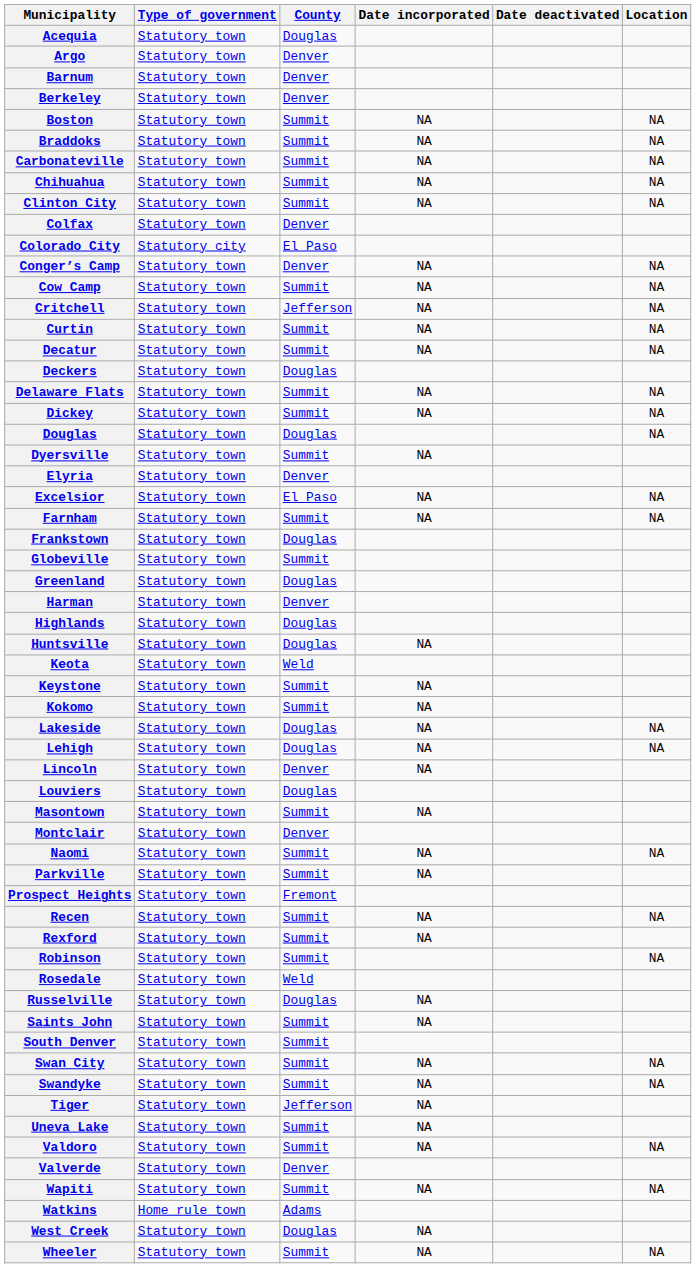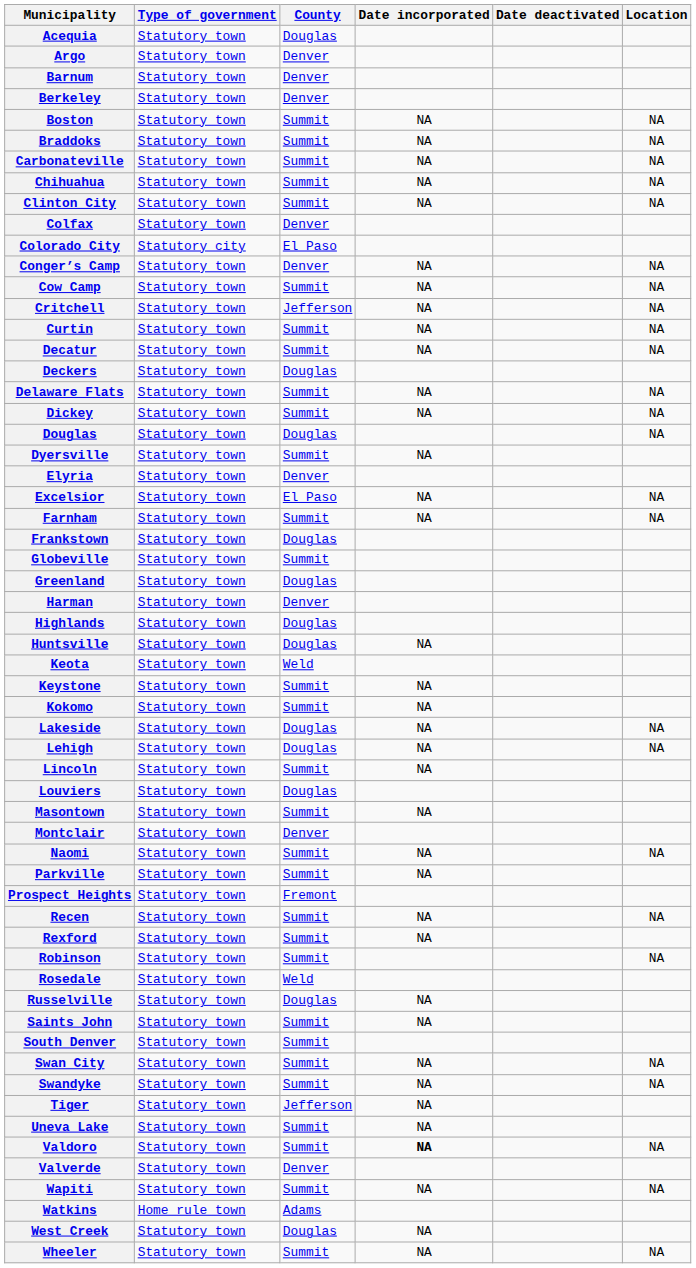 <table class="wikitable sortable plainrowheaders" style="margin:auto;">
 <tr>
 <th scope=col>Municipality</th>
 <th scope=col><a href='#'>Type of government</a></th>
 <th scope=col><a href='#'>County</a></th>
 <th scope=col>Date incorporated</th>
 <th scope=col>Date deactivated</th>
 <th scope=col>Location</th>
 </tr>
 <tr>
 <th scope=row><a href='#'>Acequia</a></th>
 <td><a href='#'>Statutory town</a></td>
 <td><a href='#'>Douglas</a></td>
 <td align=right data-sort-value=1885-01-01></td>
 <td align=right data-sort-value=2007-11-14></td>
 <td></td>
 </tr>
 <tr>
 <th scope=row><a href='#'>Argo</a></th>
 <td><a href='#'>Statutory town</a></td>
 <td><a href='#'>Denver</a></td>
 <td align=right data-sort-value=1880-01-01></td>
 <td align=right data-sort-value=1902-12-01></td>
 <td></td>
 </tr>
 <tr>
 <th scope=row><a href='#'>Barnum</a></th>
 <td><a href='#'>Statutory town</a></td>
 <td><a href='#'>Denver</a></td>
 <td align=right data-sort-value=1887-01-01></td>
 <td align=right data-sort-value=1896-09-03></td>
 <td></td>
 </tr>
 <tr>
 <th scope=row><a href='#'>Berkeley</a></th>
 <td><a href='#'>Statutory town</a></td>
 <td><a href='#'>Denver</a></td>
 <td align=right data-sort-value=1892-06-01></td>
 <td align=right data-sort-value=1902-12-01></td>
 <td></td>
 </tr>
 <tr>
 <th scope=row><a href='#'>Boston</a></th>
 <td><a href='#'>Statutory town</a></td>
 <td><a href='#'>Summit</a></td>
 <td align=center>NA</td>
 <td align=right data-sort-value=2005-01-01></td>
 <td align=center>NA</td>
 </tr>
 <tr>
 <th scope=row><a href='#'>Braddoks</a></th>
 <td><a href='#'>Statutory town</a></td>
 <td><a href='#'>Summit</a></td>
 <td align=center>NA</td>
 <td align=right data-sort-value=2005-01-01></td>
 <td align=center>NA</td>
 </tr>
 <tr>
 <th scope=row><a href='#'>Carbonateville</a></th>
 <td><a href='#'>Statutory town</a></td>
 <td><a href='#'>Summit</a></td>
 <td align=center>NA</td>
 <td align=right data-sort-value=2005-01-01></td>
 <td align=center>NA</td>
 </tr>
 <tr>
 <th scope=row><a href='#'>Chihuahua</a></th>
 <td><a href='#'>Statutory town</a></td>
 <td><a href='#'>Summit</a></td>
 <td align=center>NA</td>
 <td align=right data-sort-value=2013-08-22></td>
 <td align=center>NA</td>
 </tr>
 <tr>
 <th scope=row><a href='#'>Clinton City</a></th>
 <td><a href='#'>Statutory town</a></td>
 <td><a href='#'>Summit</a></td>
 <td align=center>NA</td>
 <td align=right data-sort-value=2005-01-01></td>
 <td align=center>NA</td>
 </tr>
 <tr>
 <th scope=row><a href='#'>Colfax</a></th>
 <td><a href='#'>Statutory town</a></td>
 <td><a href='#'>Denver</a></td>
 <td align=right data-sort-value=1891-01-01></td>
 <td align=right data-sort-value=1897-06-23></td>
 <td></td>
 </tr>
 <tr>
 <th scope=row><a href='#'>Colorado City</a></th>
 <td><a href='#'>Statutory city</a></td>
 <td><a href='#'>El Paso</a></td>
 <td align=right data-sort-value=1887-01-01></td>
 <td align=right data-sort-value=1917-06-17></td>
 <td></td>
 </tr>
 <tr>
 <th scope=row><a href='#'>Conger’s Camp</a></th>
 <td><a href='#'>Statutory town</a></td>
 <td><a href='#'>Denver</a></td>
 <td align=center>NA</td>
 <td align=right data-sort-value=2005-01-01></td>
 <td align=center>NA</td>
 </tr>
 <tr>
 <th scope=row><a href='#'>Cow Camp</a></th>
 <td><a href='#'>Statutory town</a></td>
 <td><a href='#'>Summit</a></td>
 <td align=center>NA</td>
 <td align=right data-sort-value=2005-01-01></td>
 <td align=center>NA</td>
 </tr>
 <tr>
 <th scope=row><a href='#'>Critchell</a></th>
 <td><a href='#'>Statutory town</a></td>
 <td><a href='#'>Jefferson</a></td>
 <td align=center>NA</td>
 <td align=right data-sort-value=2005-01-01></td>
 <td align=center>NA</td>
 </tr>
 <tr>
 <th scope=row><a href='#'>Curtin</a></th>
 <td><a href='#'>Statutory town</a></td>
 <td><a href='#'>Summit</a></td>
 <td align=center>NA</td>
 <td align=right data-sort-value=2005-01-01></td>
 <td align=center>NA</td>
 </tr>
 <tr>
 <th scope=row><a href='#'>Decatur</a></th>
 <td><a href='#'>Statutory town</a></td>
 <td><a href='#'>Summit</a></td>
 <td align=center>NA</td>
 <td align=right data-sort-value=2005-01-01></td>
 <td align=center>NA</td>
 </tr>
 <tr>
 <th scope=row><a href='#'>Deckers</a></th>
 <td><a href='#'>Statutory town</a></td>
 <td><a href='#'>Douglas</a></td>
 <td align=right data-sort-value=1885-01-01></td>
 <td align=right data-sort-value=2007-11-14></td>
 <td></td>
 </tr>
 <tr>
 <th scope=row><a href='#'>Delaware Flats</a></th>
 <td><a href='#'>Statutory town</a></td>
 <td><a href='#'>Summit</a></td>
 <td align=center>NA</td>
 <td align=right data-sort-value=2005-01-01></td>
 <td align=center>NA</td>
 </tr>
 <tr>
 <th scope=row><a href='#'>Dickey</a></th>
 <td><a href='#'>Statutory town</a></td>
 <td><a href='#'>Summit</a></td>
 <td align=center>NA</td>
 <td align=right data-sort-value=2005-01-01></td>
 <td align=center>NA</td>
 </tr>
 <tr>
 <th scope=row><a href='#'>Douglas</a></th>
 <td><a href='#'>Statutory town</a></td>
 <td><a href='#'>Douglas</a></td>
 <td align=right data-sort-value=1885-01-01></td>
 <td align=right data-sort-value=2007-11-14></td>
 <td align=center>NA</td>
 </tr>
 <tr>
 <th scope=row><a href='#'>Dyersville</a></th>
 <td><a href='#'>Statutory town</a></td>
 <td><a href='#'>Summit</a></td>
 <td align=center>NA</td>
 <td align=right data-sort-value=2005-01-01></td>
 <td></td>
 </tr>
 <tr>
 <th scope=row><a href='#'>Elyria</a></th>
 <td><a href='#'>Statutory town</a></td>
 <td><a href='#'>Denver</a></td>
 <td align=right data-sort-value=1890-08-02></td>
 <td align=right data-sort-value=1902-12-01></td>
 <td></td>
 </tr>
 <tr>
 <th scope=row><a href='#'>Excelsior</a></th>
 <td><a href='#'>Statutory town</a></td>
 <td><a href='#'>El Paso</a></td>
 <td align=center>NA</td>
 <td align=right data-sort-value=2005-01-01></td>
 <td align=center>NA</td>
 </tr>
 <tr>
 <th scope=row><a href='#'>Farnham</a></th>
 <td><a href='#'>Statutory town</a></td>
 <td><a href='#'>Summit</a></td>
 <td align=center>NA</td>
 <td align=right data-sort-value=2005-01-01></td>
 <td align=center>NA</td>
 </tr>
 <tr>
 <th scope=row><a href='#'>Frankstown</a></th>
 <td><a href='#'>Statutory town</a></td>
 <td><a href='#'>Douglas</a></td>
 <td align=right data-sort-value=1885-01-01></td>
 <td align=right data-sort-value=2007-11-14></td>
 <td></td>
 </tr>
 <tr>
 <th scope=row><a href='#'>Globeville</a></th>
 <td><a href='#'>Statutory town</a></td>
 <td><a href='#'>Summit</a></td>
 <td align=right data-sort-value=1891-01-01></td>
 <td align=right data-sort-value=1902-12-01></td>
 <td></td>
 </tr>
 <tr>
 <th scope=row><a href='#'>Greenland</a></th>
 <td><a href='#'>Statutory town</a></td>
 <td><a href='#'>Douglas</a></td>
 <td align=right data-sort-value=1885-01-01></td>
 <td align=right data-sort-value=2007-11-14></td>
 <td></td>
 </tr>
 <tr>
 <th scope=row><a href='#'>Harman</a></th>
 <td><a href='#'>Statutory town</a></td>
 <td><a href='#'>Denver</a></td>
 <td align=right data-sort-value=1886-01-01></td>
 <td align=right data-sort-value=1895-02-20></td>
 <td></td>
 </tr>
 <tr>
 <th scope=row><a href='#'>Highlands</a></th>
 <td><a href='#'>Statutory town</a></td>
 <td><a href='#'>Douglas</a></td>
 <td align=right data-sort-value=1875-04-08></td>
 <td align=right data-sort-value=1896-07-24></td>
 <td></td>
 </tr>
 <tr>
 <th scope=row><a href='#'>Huntsville</a></th>
 <td><a href='#'>Statutory town</a></td>
 <td><a href='#'>Douglas</a></td>
 <td align=center>NA</td>
 <td align=right data-sort-value=1979-10-16></td>
 <td></td>
 </tr>
 <tr>
 <th scope=row><a href='#'>Keota</a></th>
 <td><a href='#'>Statutory town</a></td>
 <td><a href='#'>Weld</a></td>
 <td align=right data-sort-value=1919-04-17></td>
 <td align=right data-sort-value=1991-02-19></td>
 <td></td>
 </tr>
 <tr>
 <th scope=row><a href='#'>Keystone</a></th>
 <td><a href='#'>Statutory town</a></td>
 <td><a href='#'>Summit</a></td>
 <td align=center>NA</td>
 <td align=right data-sort-value=2005-01-01></td>
 <td></td>
 </tr>
 <tr>
 <th scope=row><a href='#'>Kokomo</a></th>
 <td><a href='#'>Statutory town</a></td>
 <td><a href='#'>Summit</a></td>
 <td align=center>NA</td>
 <td align=right data-sort-value=2005-01-01></td>
 <td></td>
 </tr>
 <tr>
 <th scope=row><a href='#'>Lakeside</a></th>
 <td><a href='#'>Statutory town</a></td>
 <td><a href='#'>Douglas</a></td>
 <td align=center>NA</td>
 <td align=right data-sort-value=2005-01-01></td>
 <td align=center>NA</td>
 </tr>
 <tr>
 <th scope=row><a href='#'>Lehigh</a></th>
 <td><a href='#'>Statutory town</a></td>
 <td><a href='#'>Douglas</a></td>
 <td align=center>NA</td>
 <td align=right data-sort-value=2007-11-14></td>
 <td align=center>NA</td>
 </tr>
 <tr>
 <th scope=row><a href='#'>Lincoln</a></th>
 <td><a href='#'>Statutory town</a></td>
-<td><a href='#'>Denver</a></td>
+<td><a href='#'>Summit</a></td>
 <td align=center>NA</td>
 <td align=right data-sort-value=2005-01-01></td>
 <td></td>
 </tr>
 <tr>
 <th scope=row><a href='#'>Louviers</a></th>
 <td><a href='#'>Statutory town</a></td>
 <td><a href='#'>Douglas</a></td>
 <td align=right data-sort-value=1906-01-01></td>
 <td align=right data-sort-value=2007-11-14></td>
 <td></td>
 </tr>
 <tr>
 <th scope=row><a href='#'>Masontown</a></th>
 <td><a href='#'>Statutory town</a></td>
 <td><a href='#'>Summit</a></td>
 <td align=center>NA</td>
 <td align=right data-sort-value=2005-01-01></td>
 <td></td>
 </tr>
 <tr>
 <th scope=row><a href='#'>Montclair</a></th>
 <td><a href='#'>Statutory town</a></td>
 <td><a href='#'>Denver</a></td>
 <td align=right data-sort-value=1888-01-01></td>
 <td align=right data-sort-value=1902-12-01></td>
 <td></td>
 </tr>
 <tr>
 <th scope=row><a href='#'>Naomi</a></th>
 <td><a href='#'>Statutory town</a></td>
 <td><a href='#'>Summit</a></td>
 <td align=center>NA</td>
 <td align=right data-sort-value=2005-01-01></td>
 <td align=center>NA</td>
 </tr>
 <tr>
 <th scope=row><a href='#'>Parkville</a></th>
 <td><a href='#'>Statutory town</a></td>
 <td><a href='#'>Summit</a></td>
 <td align=center>NA</td>
 <td align=right data-sort-value=2005-01-01></td>
 <td></td>
 </tr>
 <tr>
 <th scope=row><a href='#'>Prospect Heights</a></th>
 <td><a href='#'>Statutory town</a></td>
 <td><a href='#'>Fremont</a></td>
 <td align=right data-sort-value=1905-05-21></td>
 <td align=right data-sort-value=1994-06-24></td>
 <td></td>
 </tr>
 <tr>
 <th scope=row><a href='#'>Recen</a></th>
 <td><a href='#'>Statutory town</a></td>
 <td><a href='#'>Summit</a></td>
 <td align=center>NA</td>
 <td align=right data-sort-value=2005-01-01></td>
 <td align=center>NA</td>
 </tr>
 <tr>
 <th scope=row><a href='#'>Rexford</a></th>
 <td><a href='#'>Statutory town</a></td>
 <td><a href='#'>Summit</a></td>
 <td align=center>NA</td>
 <td align=right data-sort-value=2005-01-01></td>
 <td></td>
 </tr>
 <tr>
 <th scope=row><a href='#'>Robinson</a></th>
 <td><a href='#'>Statutory town</a></td>
 <td><a href='#'>Summit</a></td>
 <td align=right data-sort-value=1880-11-26></td>
 <td align=right data-sort-value=2005-01-01></td>
 <td align=center>NA</td>
 </tr>
 <tr>
 <th scope=row><a href='#'>Rosedale</a></th>
 <td><a href='#'>Statutory town</a></td>
 <td><a href='#'>Weld</a></td>
 <td align=right data-sort-value=1939-01-01></td>
 <td align=right data-sort-value=1987-02-04></td>
 <td></td>
 </tr>
 <tr>
 <th scope=row><a href='#'>Russelville</a></th>
 <td><a href='#'>Statutory town</a></td>
 <td><a href='#'>Douglas</a></td>
 <td align=center>NA</td>
 <td align=right data-sort-value=2007-11-14></td>
 <td></td>
 </tr>
 <tr>
 <th scope=row><a href='#'>Saints John</a></th>
 <td><a href='#'>Statutory town</a></td>
 <td><a href='#'>Summit</a></td>
 <td align=center>NA</td>
 <td align=right data-sort-value=2005-01-01></td>
 <td></td>
 </tr>
 <tr>
 <th scope=row><a href='#'>South Denver</a></th>
 <td><a href='#'>Statutory town</a></td>
 <td><a href='#'>Summit</a></td>
 <td align=right data-sort-value=1886-08-09></td>
 <td align=right data-sort-value=1894-02-07></td>
 <td></td>
 </tr>
 <tr>
 <th scope=row><a href='#'>Swan City</a></th>
 <td><a href='#'>Statutory town</a></td>
 <td><a href='#'>Summit</a></td>
 <td align=center>NA</td>
 <td align=right data-sort-value=2005-01-01></td>
 <td align=center>NA</td>
 </tr>
 <tr>
 <th scope=row><a href='#'>Swandyke</a></th>
 <td><a href='#'>Statutory town</a></td>
 <td><a href='#'>Summit</a></td>
 <td align=center>NA</td>
 <td align=right data-sort-value=2005-01-01></td>
 <td align=center>NA</td>
 </tr>
 <tr>
 <th scope=row><a href='#'>Tiger</a></th>
 <td><a href='#'>Statutory town</a></td>
 <td><a href='#'>Jefferson</a></td>
 <td align=center>NA</td>
 <td align=right data-sort-value=2005-01-01></td>
 <td></td>
 </tr>
 <tr>
 <th scope=row><a href='#'>Uneva Lake</a></th>
 <td><a href='#'>Statutory town</a></td>
 <td><a href='#'>Summit</a></td>
 <td align=center>NA</td>
 <td align=right data-sort-value=2005-01-01></td>
 <td></td>
 </tr>
 <tr>
 <th scope=row><a href='#'>Valdoro</a></th>
 <td><a href='#'>Statutory town</a></td>
 <td><a href='#'>Summit</a></td>
-<td align=center>NA</td>
+<td align=center><strong>NA</strong></td>
 <td align=right data-sort-value=2005-01-01></td>
 <td align=center>NA</td>
 </tr>
 <tr>
 <th scope=row><a href='#'>Valverde</a></th>
 <td><a href='#'>Statutory town</a></td>
 <td><a href='#'>Denver</a></td>
 <td align=right data-sort-value=1899-01-01></td>
 <td align=right data-sort-value=1902-12-01></td>
 <td></td>
 </tr>
 <tr>
 <th scope=row><a href='#'>Wapiti</a></th>
 <td><a href='#'>Statutory town</a></td>
 <td><a href='#'>Summit</a></td>
 <td align=center>NA</td>
 <td align=right data-sort-value=2005-01-01></td>
 <td align=center>NA</td>
 </tr>
 <tr>
 <th scope=row><a href='#'>Watkins</a></th>
 <td><a href='#'>Home rule town</a></td>
 <td><a href='#'>Adams</a></td>
 <td align=right data-sort-value=2004-06-30></td>
 <td align=right data-sort-value=2006-11-30></td>
 <td></td>
 </tr>
 <tr>
 <th scope=row><a href='#'>West Creek</a></th>
 <td><a href='#'>Statutory town</a></td>
 <td><a href='#'>Douglas</a></td>
 <td align=center>NA</td>
 <td align=right data-sort-value=2007-11-14></td>
 <td></td>
 </tr>
 <tr>
 <th scope=row><a href='#'>Wheeler</a></th>
 <td><a href='#'>Statutory town</a></td>
 <td><a href='#'>Summit</a></td>
 <td align=center>NA</td>
 <td align=right data-sort-value=2005-01-01></td>
 <td align=center>NA</td>
 </tr>
 </table>
